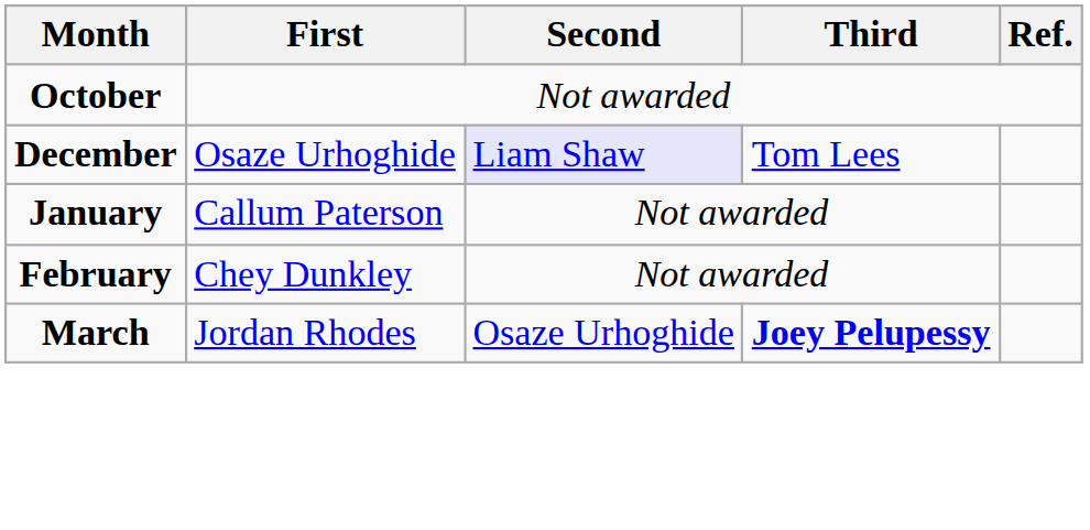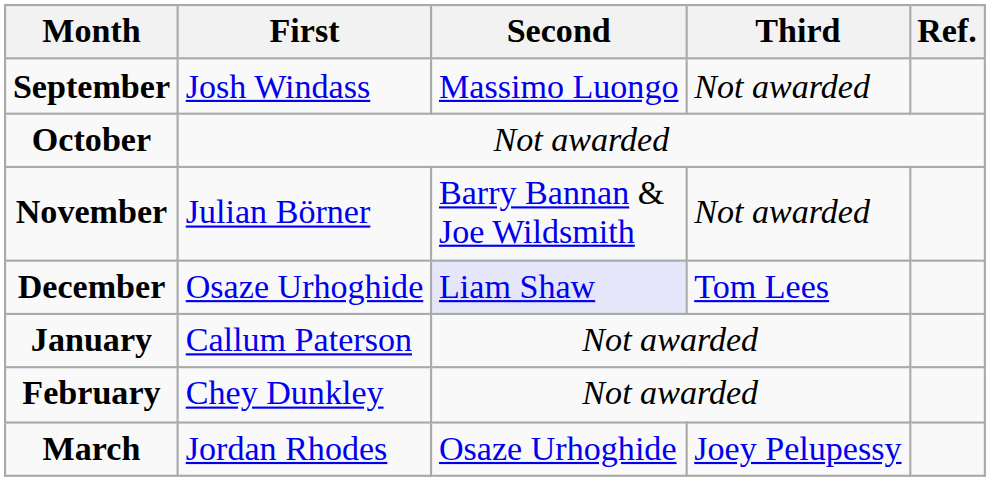 <table class="wikitable">
 <tr>
 <th>Month</th>
 <th>First</th>
 <th>Second</th>
 <th>Third</th>
 <th>Ref.</th>
 </tr>
 <tr>
+<td align="center"><strong>September</strong></td>
+<td> <a href='#'>Josh Windass</a></td>
+<td> <a href='#'>Massimo Luongo</a></td>
+<td><em>Not awarded</em></td>
+<td align="center"></td>
+</tr>
+<tr>
 <td align="center"><strong>October</strong></td>
 <td align="center" colspan=4><em>Not awarded</em></td>
+</tr>
+<tr>
+<td align="center"><strong>November</strong></td>
+<td> <a href='#'>Julian Börner</a></td>
+<td> <a href='#'>Barry Bannan</a> &<br> <a href='#'>Joe Wildsmith</a></td>
+<td><em>Not awarded</em></td>
+<td align="center"></td>
 </tr>
 <tr>
 <td align="center"><strong>December</strong></td>
 <td> <a href='#'>Osaze Urhoghide</a></td>
 <td style="background: lavender;"> <a href='#'>Liam Shaw</a></td>
 <td> <a href='#'>Tom Lees</a></td>
 <td align="center"></td>
 </tr>
 <tr>
 <td align="center"><strong>January</strong></td>
 <td> <a href='#'>Callum Paterson</a></td>
 <td align="center" colspan=2><em>Not awarded</em></td>
 <td align="center"></td>
 </tr>
 <tr>
 <td align="center"><strong>February</strong></td>
 <td> <a href='#'>Chey Dunkley</a></td>
 <td align="center" colspan=2><em>Not awarded</em></td>
 <td align="center"></td>
 </tr>
 <tr>
 <td align="center"><strong>March</strong></td>
 <td> <a href='#'>Jordan Rhodes</a></td>
 <td> <a href='#'>Osaze Urhoghide</a></td>
-<td><strong> <a href='#'>Joey Pelupessy</a></strong></td>
+<td> <a href='#'>Joey Pelupessy</a></td>
 <td align="center"></td>
 </tr>
 </table>
